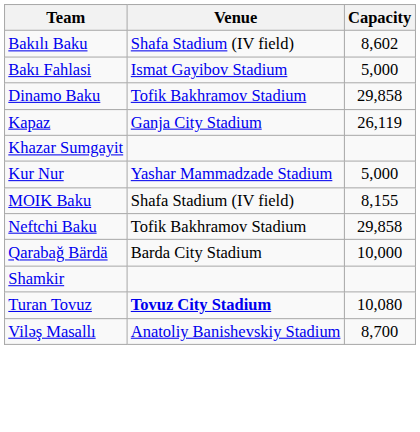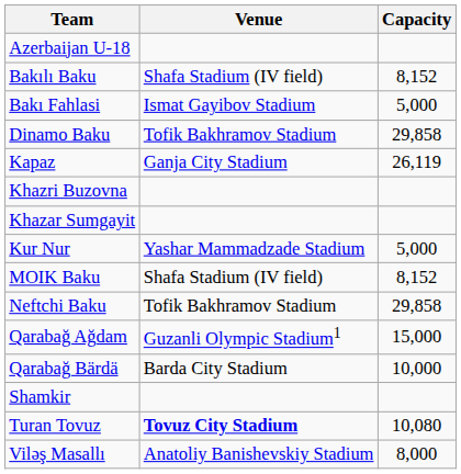 <table class="wikitable sortable">
 <tr>
 <th>Team</th>
 <th>Venue</th>
 <th>Capacity</th>
 </tr>
 <tr>
+<td><a href='#'>Azerbaijan U-18</a></td>
+<td></td>
+<td align="center"></td>
+</tr>
+<tr>
 <td><a href='#'>Bakılı Baku</a></td>
 <td><a href='#'>Shafa Stadium</a> (IV field)</td>
-<td align="center">8,602</td>
+<td align="center">8,152</td>
 </tr>
 <tr>
 <td><a href='#'>Bakı Fahlasi</a></td>
 <td><a href='#'>Ismat Gayibov Stadium</a></td>
 <td align="center">5,000</td>
 </tr>
 <tr>
 <td><a href='#'>Dinamo Baku</a></td>
 <td><a href='#'>Tofik Bakhramov Stadium</a></td>
 <td align="center">29,858</td>
 </tr>
 <tr>
 <td><a href='#'>Kapaz</a></td>
 <td><a href='#'>Ganja City Stadium</a></td>
 <td align="center">26,119</td>
 </tr>
 <tr>
+<td><a href='#'>Khazri Buzovna</a></td>
+<td></td>
+<td align="center"></td>
+</tr>
+<tr>
 <td><a href='#'>Khazar Sumgayit</a></td>
 <td></td>
 <td align="center"></td>
 </tr>
 <tr>
 <td><a href='#'>Kur Nur</a></td>
 <td><a href='#'>Yashar Mammadzade Stadium</a></td>
 <td align="center">5,000</td>
 </tr>
 <tr>
 <td><a href='#'>MOIK Baku</a></td>
 <td>Shafa Stadium (IV field)</td>
-<td align="center">8,155</td>
+<td align="center">8,152</td>
 </tr>
 <tr>
 <td><a href='#'>Neftchi Baku</a></td>
 <td>Tofik Bakhramov Stadium</td>
 <td align="center">29,858</td>
+</tr>
+<tr>
+<td><a href='#'>Qarabağ Ağdam</a></td>
+<td><a href='#'>Guzanli Olympic Stadium</a><sup>1</sup></td>
+<td align="center">15,000</td>
 </tr>
 <tr>
 <td><a href='#'>Qarabağ Bärdä</a></td>
 <td>Barda City Stadium</td>
 <td align="center">10,000</td>
 </tr>
 <tr>
 <td><a href='#'>Shamkir</a></td>
 <td></td>
 <td align="center"></td>
 </tr>
 <tr>
 <td><a href='#'>Turan Tovuz</a></td>
 <td><strong><a href='#'>Tovuz City Stadium</a></strong></td>
 <td align="center">10,080</td>
 </tr>
 <tr>
 <td><a href='#'>Viləş Masallı</a></td>
 <td><a href='#'>Anatoliy Banishevskiy Stadium</a></td>
-<td align="center">8,700</td>
+<td align="center">8,000</td>
 </tr>
 </table>
